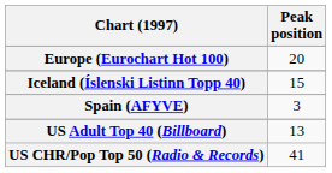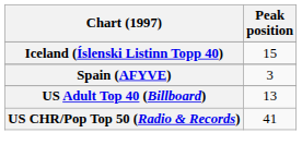 <table class="wikitable sortable plainrowheaders" style="text-align:center">
 <tr>
 <th>Chart (1997)</th>
 <th>Peak<br>position</th>
 </tr>
 <tr>
 </tr>
 <tr>
 </tr>
 <tr>
 </tr>
 <tr>
-</tr>
-<tr>
-<th scope="row">Europe (<a href='#'>Eurochart Hot 100</a>)</th>
-<td>20</td>
 </tr>
 <tr>
 </tr>
 <tr>
 </tr>
 <tr>
 <th scope="row">Iceland (<a href='#'>Íslenski Listinn Topp 40</a>)</th>
 <td>15</td>
 </tr>
 <tr>
 </tr>
 <tr>
 </tr>
 <tr>
 </tr>
 <tr>
 </tr>
 <tr>
 </tr>
 <tr>
 <th scope="row">Spain (<a href='#'>AFYVE</a>)</th>
 <td>3</td>
 </tr>
 <tr>
 </tr>
 <tr>
 </tr>
 <tr>
 </tr>
 <tr>
 <th scope="row">US <a href='#'>Adult Top 40</a> (<em><a href='#'>Billboard</a></em>)</th>
 <td>13</td>
 </tr>
 <tr>
 <th scope="row">US CHR/Pop Top 50 (<em><a href='#'>Radio & Records</a></em>)</th>
 <td>41</td>
 </tr>
 </table>
